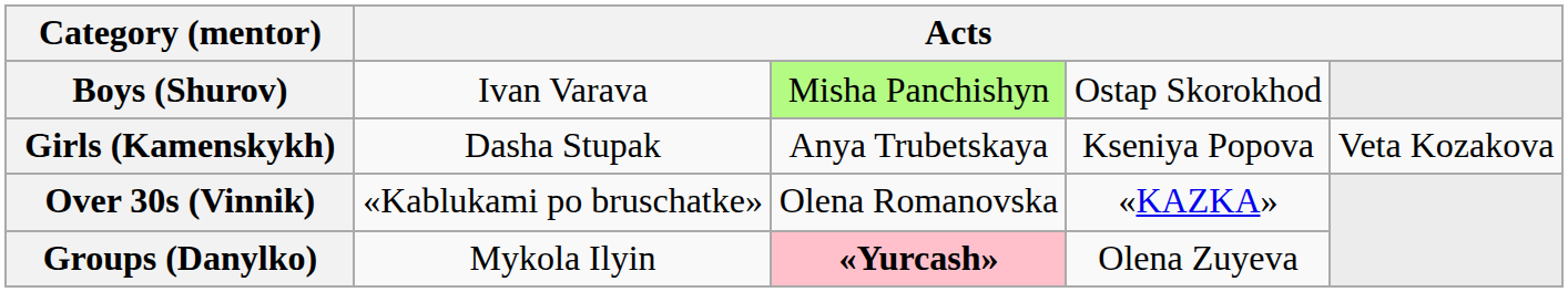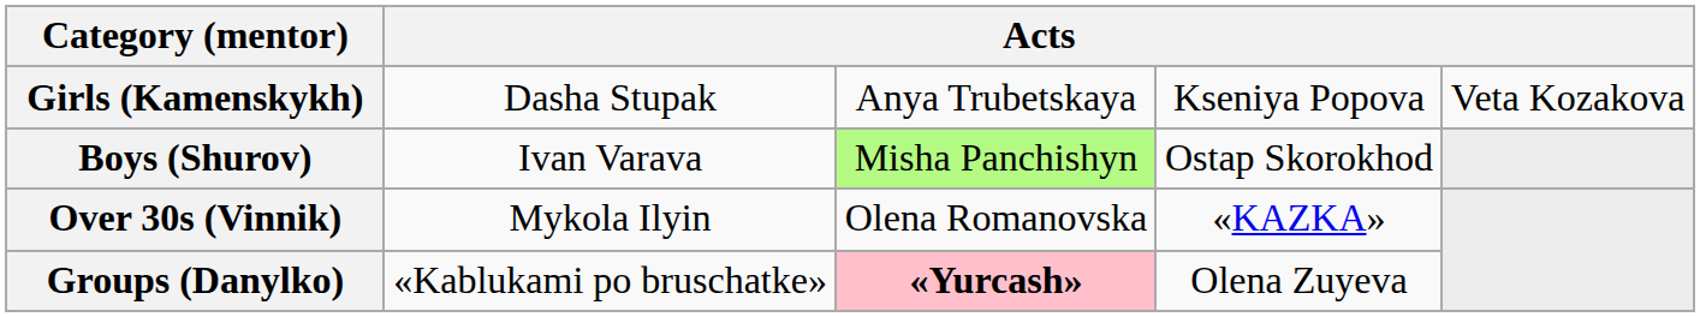 <table class="wikitable" style="text-align:center">
 <tr>
 <th spope="col" width="150">Category (mentor)</th>
 <th scope="col" colspan="4" width="500">Acts</th>
+</tr>
+<tr>
+<th scope="row">Girls (Kamenskykh)</th>
+<td>Dasha Stupak</td>
+<td>Anya Trubetskaya</td>
+<td>Kseniya Popova</td>
+<td>Veta Kozakova</td>
 </tr>
 <tr>
 <th scope="row">Boys (Shurov)</th>
 <td>Ivan Varava</td>
 <td bgcolor="#B4FB84">Misha Panchishyn</td>
 <td>Ostap Skorokhod</td>
 <td bgcolor="ececec"></td>
 </tr>
 <tr>
-<th scope="row">Girls (Kamenskykh)</th>
-<td>Dasha Stupak</td>
-<td>Anya Trubetskaya</td>
-<td>Kseniya Popova</td>
-<td>Veta Kozakova</td>
-</tr>
-<tr>
 <th scope="row">Over 30s (Vinnik)</th>
-<td>«Kablukami po bruschatke»</td>
+<td>Mykola Ilyin</td>
 <td>Olena Romanovska</td>
 <td>«<a href='#'>KAZKA</a>»</td>
 <td rowspan=2 bgcolor="ececec"></td>
 </tr>
 <tr>
 <th scope="row">Groups (Danylko)</th>
-<td>Mykola Ilyin</td>
+<td>«Kablukami po bruschatke»</td>
 <td bgcolor="pink"><strong>«Yurcash»</strong></td>
 <td>Olena Zuyeva</td>
 </tr>
 <tr>
 </tr>
 </table>
